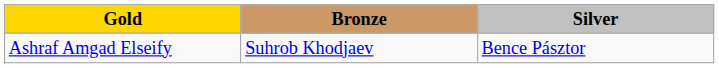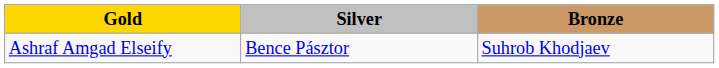 <table class="wikitable" style="text-align:left">
 <tr align="center">
 <td width=200 bgcolor=gold><strong>Gold</strong></td>
+<td width=200 bgcolor=silver><strong>Silver</strong></td>
 <td width=200 bgcolor=CC9966><strong>Bronze</strong></td>
-<td width=200 bgcolor=silver><strong>Silver</strong></td>
 </tr>
 <tr>
 <td><a href='#'>Ashraf Amgad Elseify</a><br></td>
+<td><a href='#'>Bence Pásztor</a><br></td>
 <td><a href='#'>Suhrob Khodjaev</a><br></td>
-<td><a href='#'>Bence Pásztor</a><br></td>
 </tr>
 </table>
